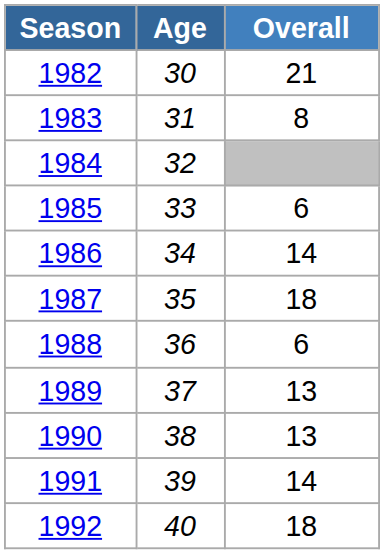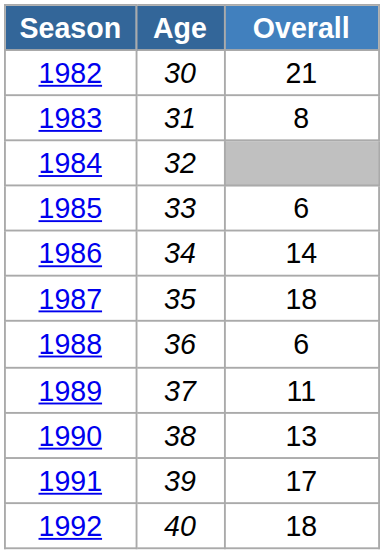 <table class="wikitable" style="font-size:95%; text-align:center; border:grey solid 1px; border-collapse:collapse; background:#ffffff;">
 <tr>
 <th style="background-color:#369; color:white; width:60px;"> Season </th>
 <th style="background-color:#369; color:white; width:40px;"> Age </th>
 <th style="background-color:#4180be; color:white; width:75px;">Overall</th>
 </tr>
 <tr>
 <td><a href='#'>1982</a></td>
 <td><em>30</em></td>
 <td>21</td>
 </tr>
 <tr>
 <td><a href='#'>1983</a></td>
 <td><em>31</em></td>
 <td>8</td>
 </tr>
 <tr>
 <td><a href='#'>1984</a></td>
 <td><em>32</em></td>
 <td style="background:silver;"></td>
 </tr>
 <tr>
 <td><a href='#'>1985</a></td>
 <td><em>33</em></td>
 <td>6</td>
 </tr>
 <tr>
 <td><a href='#'>1986</a></td>
 <td><em>34</em></td>
 <td>14</td>
 </tr>
 <tr>
 <td><a href='#'>1987</a></td>
 <td><em>35</em></td>
 <td>18</td>
 </tr>
 <tr>
 <td><a href='#'>1988</a></td>
 <td><em>36</em></td>
 <td>6</td>
 </tr>
 <tr>
 <td><a href='#'>1989</a></td>
 <td><em>37</em></td>
-<td>13</td>
+<td>11</td>
 </tr>
 <tr>
 <td><a href='#'>1990</a></td>
 <td><em>38</em></td>
 <td>13</td>
 </tr>
 <tr>
 <td><a href='#'>1991</a></td>
 <td><em>39</em></td>
-<td>14</td>
+<td>17</td>
 </tr>
 <tr>
 <td><a href='#'>1992</a></td>
 <td><em>40</em></td>
 <td>18</td>
 </tr>
 </table>
